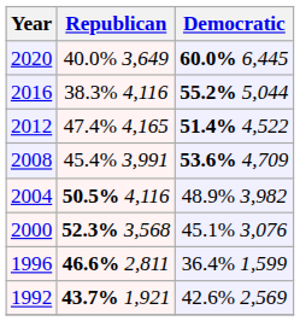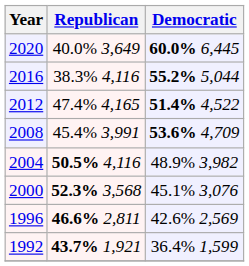 <table class="wikitable" style="float:right; font-size:95%;">
 <tr bgcolor=lightgrey>
 <th>Year</th>
 <th><a href='#'>Republican</a></th>
 <th><a href='#'>Democratic</a></th>
 </tr>
 <tr>
 <td align="center" bgcolor="#f0f0ff"><a href='#'>2020</a></td>
 <td align="center" bgcolor="#fff3f3">40.0% <em>3,649</em></td>
 <td align="center" bgcolor="#f0f0ff"><strong>60.0%</strong> <em>6,445</em></td>
 </tr>
 <tr>
 <td align="center" bgcolor="#f0f0ff"><a href='#'>2016</a></td>
 <td align="center" bgcolor="#fff3f3">38.3% <em>4,116</em></td>
 <td align="center" bgcolor="#f0f0ff"><strong>55.2%</strong> <em>5,044</em></td>
 </tr>
 <tr>
 <td align="center" bgcolor="#f0f0ff"><a href='#'>2012</a></td>
 <td align="center" bgcolor="#fff3f3">47.4% <em>4,165</em></td>
 <td align="center" bgcolor="#f0f0ff"><strong>51.4%</strong> <em>4,522</em></td>
 </tr>
 <tr>
 <td align="center" bgcolor="#f0f0ff"><a href='#'>2008</a></td>
 <td align="center" bgcolor="#fff3f3">45.4% <em>3,991</em></td>
 <td align="center" bgcolor="#f0f0ff"><strong>53.6%</strong> <em>4,709</em></td>
 </tr>
 <tr>
 <td align="center" bgcolor="#fff3f3"><a href='#'>2004</a></td>
 <td align="center" bgcolor="#fff3f3"><strong>50.5%</strong> <em>4,116</em></td>
 <td align="center" bgcolor="#f0f0ff">48.9% <em>3,982</em></td>
 </tr>
 <tr>
 <td align="center" bgcolor="#fff3f3"><a href='#'>2000</a></td>
 <td align="center" bgcolor="#fff3f3"><strong>52.3%</strong> <em>3,568</em></td>
 <td align="center" bgcolor="#f0f0ff">45.1% <em>3,076</em></td>
 </tr>
 <tr>
 <td align="center" bgcolor="#fff3f3"><a href='#'>1996</a></td>
 <td align="center" bgcolor="#fff3f3"><strong>46.6%</strong> <em>2,811</em></td>
-<td align="center" bgcolor="#f0f0ff">36.4% <em>1,599</em></td>
+<td align="center" bgcolor="#f0f0ff">42.6% <em>2,569</em></td>
 </tr>
 <tr>
 <td align="center" bgcolor="#fff3f3"><a href='#'>1992</a></td>
 <td align="center" bgcolor="#fff3f3"><strong>43.7%</strong> <em>1,921</em></td>
-<td align="center" bgcolor="#f0f0ff">42.6% <em>2,569</em></td>
+<td align="center" bgcolor="#f0f0ff">36.4% <em>1,599</em></td>
 </tr>
 <tr>
 </tr>
 </table>
